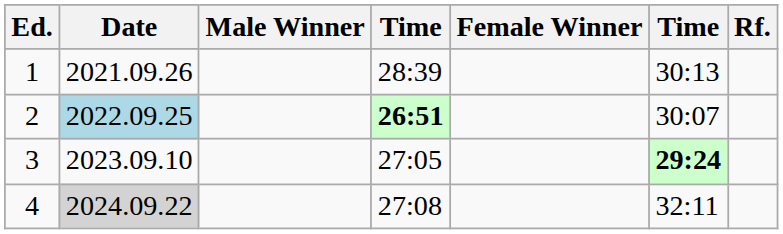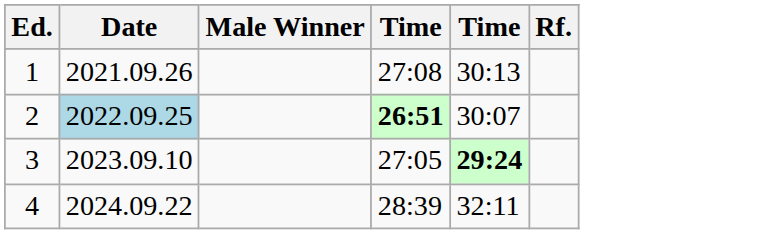 <table class="wikitable sortable">
 <tr>
 <th class="unsortable">Ed.</th>
 <th>Date</th>
 <th>Male Winner</th>
 <th>Time</th>
-<th>Female Winner</th>
 <th>Time</th>
 <th class="unsortable">Rf.</th>
 </tr>
 <tr>
 <td align="center">1</td>
 <td>2021.09.26</td>
 <td></td>
-<td>28:39</td>
-<td></td>
+<td>27:08</td>
 <td>30:13</td>
 <td></td>
 </tr>
 <tr>
 <td align="center">2</td>
 <td style="background: lightblue;">2022.09.25</td>
 <td></td>
 <td bgcolor="#CCFFCC"><strong>26:51</strong></td>
-<td></td>
 <td>30:07</td>
 <td></td>
 </tr>
 <tr>
 <td align="center">3</td>
 <td>2023.09.10</td>
 <td></td>
 <td>27:05</td>
-<td></td>
 <td bgcolor="#CCFFCC"><strong>29:24</strong></td>
 <td></td>
 </tr>
 <tr>
 <td align="center">4</td>
-<td style="background: lightgrey;">2024.09.22</td>
+<td>2024.09.22</td>
 <td></td>
-<td>27:08</td>
-<td></td>
+<td>28:39</td>
 <td>32:11</td>
 <td></td>
 </tr>
 </table>
